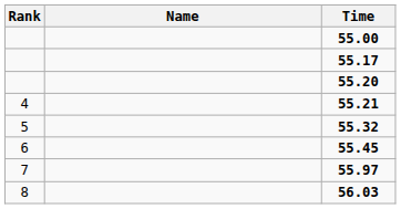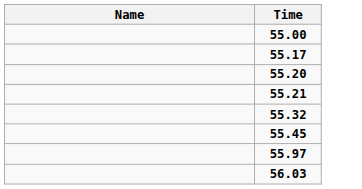 <table class="wikitable">
 <tr>
-<th>Rank</th>
 <th align="center" style="width: 20em">Name</th>
 <th align="center" style="width: 5em">Time</th>
 </tr>
 <tr>
-<td align="center"></td>
 <td></td>
 <td align="center"><strong>55.00</strong></td>
 </tr>
 <tr>
-<td align="center"></td>
 <td></td>
 <td align="center"><strong>55.17</strong></td>
 </tr>
 <tr>
-<td align="center"></td>
 <td></td>
 <td align="center"><strong>55.20</strong></td>
 </tr>
 <tr>
-<td align="center">4</td>
 <td></td>
 <td align="center"><strong>55.21</strong></td>
 </tr>
 <tr>
-<td align="center">5</td>
 <td></td>
 <td align="center"><strong>55.32</strong></td>
 </tr>
 <tr>
-<td align="center">6</td>
 <td></td>
 <td align="center"><strong>55.45</strong></td>
 </tr>
 <tr>
-<td align="center">7</td>
 <td></td>
 <td align="center"><strong>55.97</strong></td>
 </tr>
 <tr>
-<td align="center">8</td>
 <td></td>
 <td align="center"><strong>56.03</strong></td>
 </tr>
 </table>
